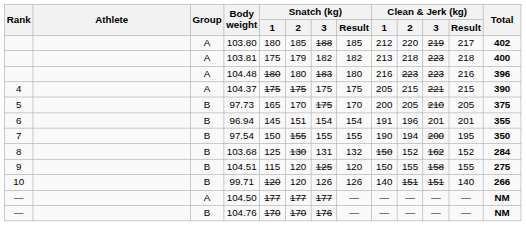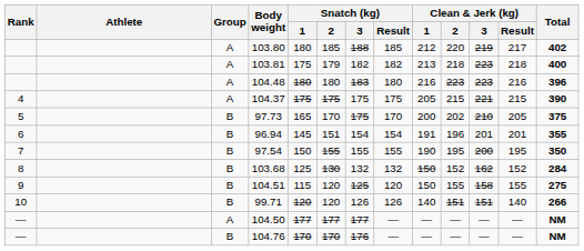 <table class = "wikitable" style="text-align:center;">
 <tr>
 <th rowspan=2 width=40>Rank</th>
 <th rowspan=2 width=250>Athlete</th>
 <th rowspan=2 width=40>Group</th>
 <th rowspan=2 width=50>Body weight</th>
 <th colspan=4>Snatch (kg)</th>
 <th colspan=4>Clean & Jerk (kg)</th>
 <th rowspan=2 width=55>Total</th>
 </tr>
 <tr>
 <th width=35>1</th>
 <th width=35>2</th>
 <th width=35>3</th>
 <th width=45>Result</th>
 <th width=35>1</th>
 <th width=35>2</th>
 <th width=35>3</th>
 <th width=45>Result</th>
 </tr>
 <tr>
 <td></td>
 <td align=left></td>
 <td>A</td>
 <td>103.80</td>
 <td>180</td>
 <td>185</td>
 <td><s>188</s></td>
 <td>185</td>
 <td>212</td>
 <td>220</td>
 <td><s>219</s></td>
 <td>217</td>
 <td><strong>402</strong></td>
 </tr>
 <tr>
 <td></td>
 <td align=left></td>
 <td>A</td>
 <td>103.81</td>
 <td>175</td>
 <td>179</td>
 <td>182</td>
 <td>182</td>
 <td>213</td>
 <td>218</td>
 <td><s>223</s></td>
 <td>218</td>
 <td><strong>400</strong></td>
 </tr>
 <tr>
 <td></td>
 <td align=left></td>
 <td>A</td>
 <td>104.48</td>
 <td><s>180</s></td>
 <td>180</td>
 <td><s>183</s></td>
 <td>180</td>
 <td>216</td>
 <td><s>223</s></td>
 <td><s>223</s></td>
 <td>216</td>
 <td><strong>396</strong></td>
 </tr>
 <tr>
 <td>4</td>
 <td align=left></td>
 <td>A</td>
 <td>104.37</td>
 <td><s>175</s></td>
 <td><s>175</s></td>
 <td>175</td>
 <td>175</td>
 <td>205</td>
 <td>215</td>
 <td><s>221</s></td>
 <td>215</td>
 <td><strong>390</strong></td>
 </tr>
 <tr>
 <td>5</td>
 <td align=left></td>
 <td>B</td>
 <td>97.73</td>
 <td>165</td>
 <td>170</td>
 <td><s>175</s></td>
 <td>170</td>
 <td>200</td>
-<td>205</td>
+<td>202</td>
 <td><s>210</s></td>
 <td>205</td>
 <td><strong>375</strong></td>
 </tr>
 <tr>
 <td>6</td>
 <td align=left></td>
 <td>B</td>
 <td>96.94</td>
 <td>145</td>
 <td>151</td>
 <td>154</td>
 <td>154</td>
 <td>191</td>
 <td>196</td>
 <td>201</td>
 <td>201</td>
 <td><strong>355</strong></td>
 </tr>
 <tr>
 <td>7</td>
 <td align=left></td>
 <td>B</td>
 <td>97.54</td>
 <td>150</td>
 <td><s>155</s></td>
 <td>155</td>
 <td>155</td>
 <td>190</td>
-<td>194</td>
+<td>195</td>
 <td><s>200</s></td>
 <td>195</td>
 <td><strong>350</strong></td>
 </tr>
 <tr>
 <td>8</td>
 <td align=left></td>
 <td>B</td>
 <td>103.68</td>
 <td>125</td>
 <td><s>130</s></td>
-<td>131</td>
+<td>132</td>
 <td>132</td>
 <td><s>150</s></td>
 <td>152</td>
 <td><s>162</s></td>
 <td>152</td>
 <td><strong>284</strong></td>
 </tr>
 <tr>
 <td>9</td>
 <td align=left></td>
 <td>B</td>
 <td>104.51</td>
 <td>115</td>
 <td>120</td>
 <td><s>125</s></td>
 <td>120</td>
 <td>150</td>
 <td>155</td>
 <td><s>158</s></td>
 <td>155</td>
 <td><strong>275</strong></td>
 </tr>
 <tr>
 <td>10</td>
 <td align=left></td>
 <td>B</td>
 <td>99.71</td>
 <td><s>120</s></td>
 <td>120</td>
 <td>126</td>
 <td>126</td>
 <td>140</td>
 <td><s>151</s></td>
 <td><s>151</s></td>
 <td>140</td>
 <td><strong>266</strong></td>
 </tr>
 <tr>
 <td>—</td>
 <td align=left></td>
 <td>A</td>
 <td>104.50</td>
 <td><s>177</s></td>
 <td><s>177</s></td>
 <td><s>177</s></td>
 <td>—</td>
 <td>—</td>
 <td>—</td>
 <td>—</td>
 <td>—</td>
 <td><strong>NM</strong></td>
 </tr>
 <tr>
 <td>—</td>
 <td align=left></td>
 <td>B</td>
 <td>104.76</td>
 <td><s>170</s></td>
 <td><s>170</s></td>
 <td><s>176</s></td>
 <td>—</td>
 <td>—</td>
 <td>—</td>
 <td>—</td>
 <td>—</td>
 <td><strong>NM</strong></td>
 </tr>
 </table>
